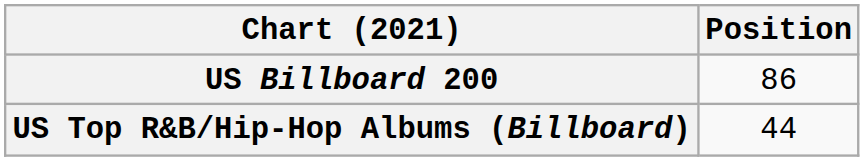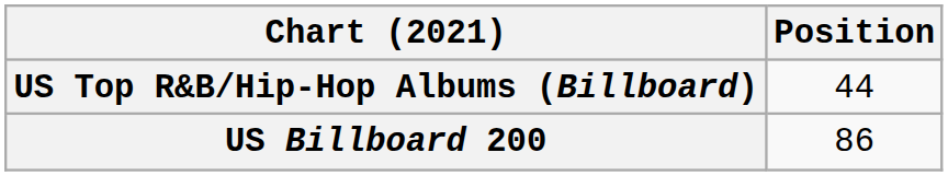 <table class="wikitable sortable plainrowheaders" style="text-align:center">
 <tr>
 <th scope="col">Chart (2021)</th>
 <th scope="col">Position</th>
 </tr>
 <tr>
+<th scope="row">US Top R&B/Hip-Hop Albums (<em>Billboard</em>)</th>
+<td>44</td>
+</tr>
+<tr>
 <th scope="row">US <em>Billboard</em> 200</th>
 <td>86</td>
 </tr>
-<tr>
-<th scope="row">US Top R&B/Hip-Hop Albums (<em>Billboard</em>)</th>
-<td>44</td>
-</tr>
 </table>
